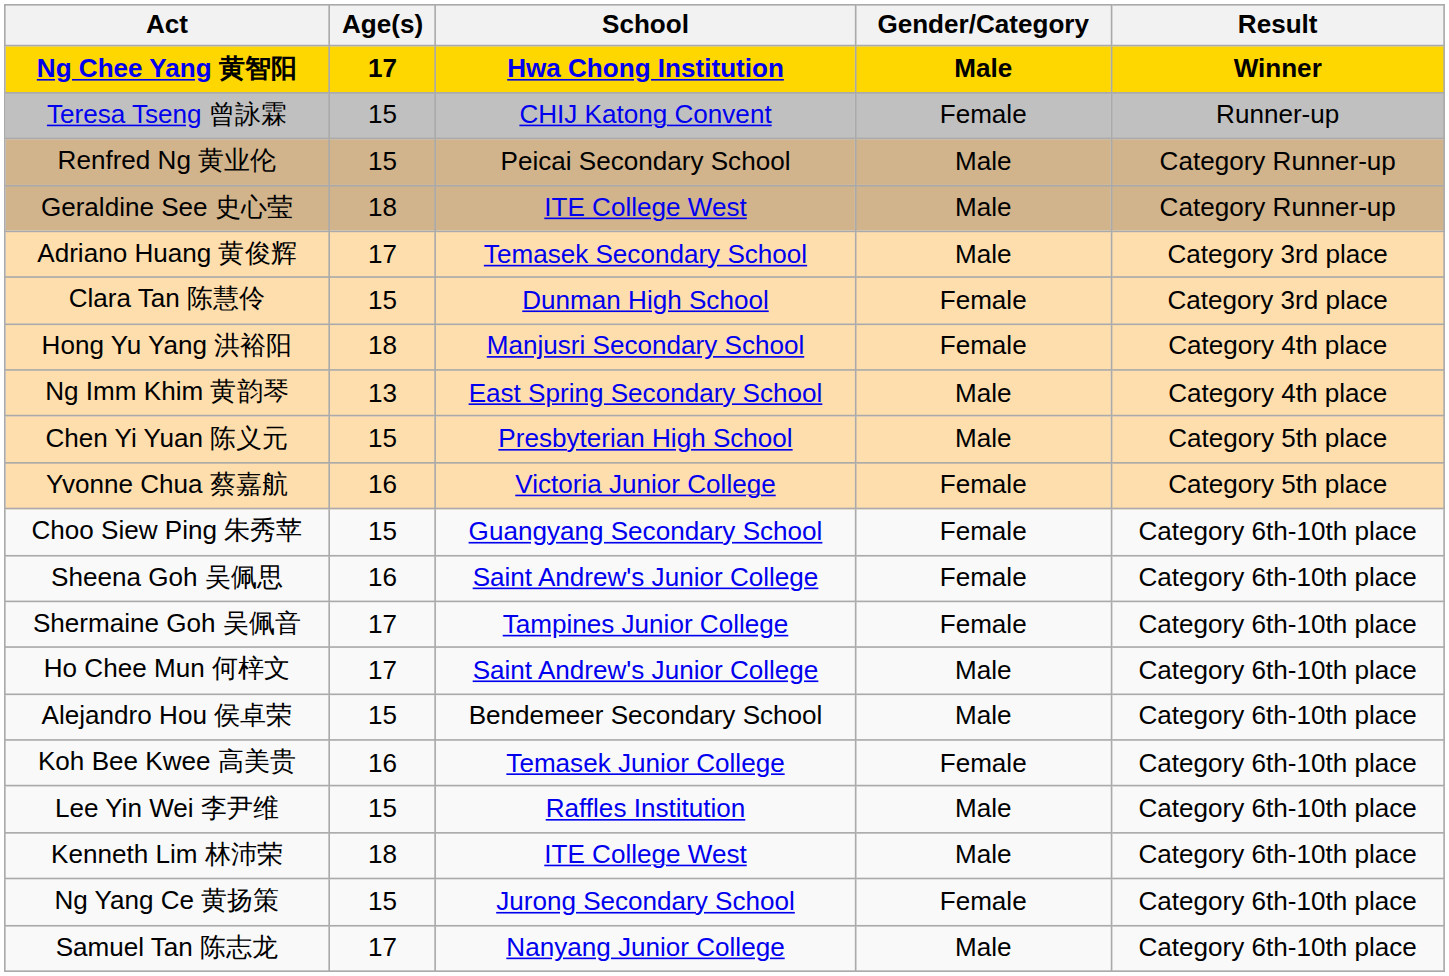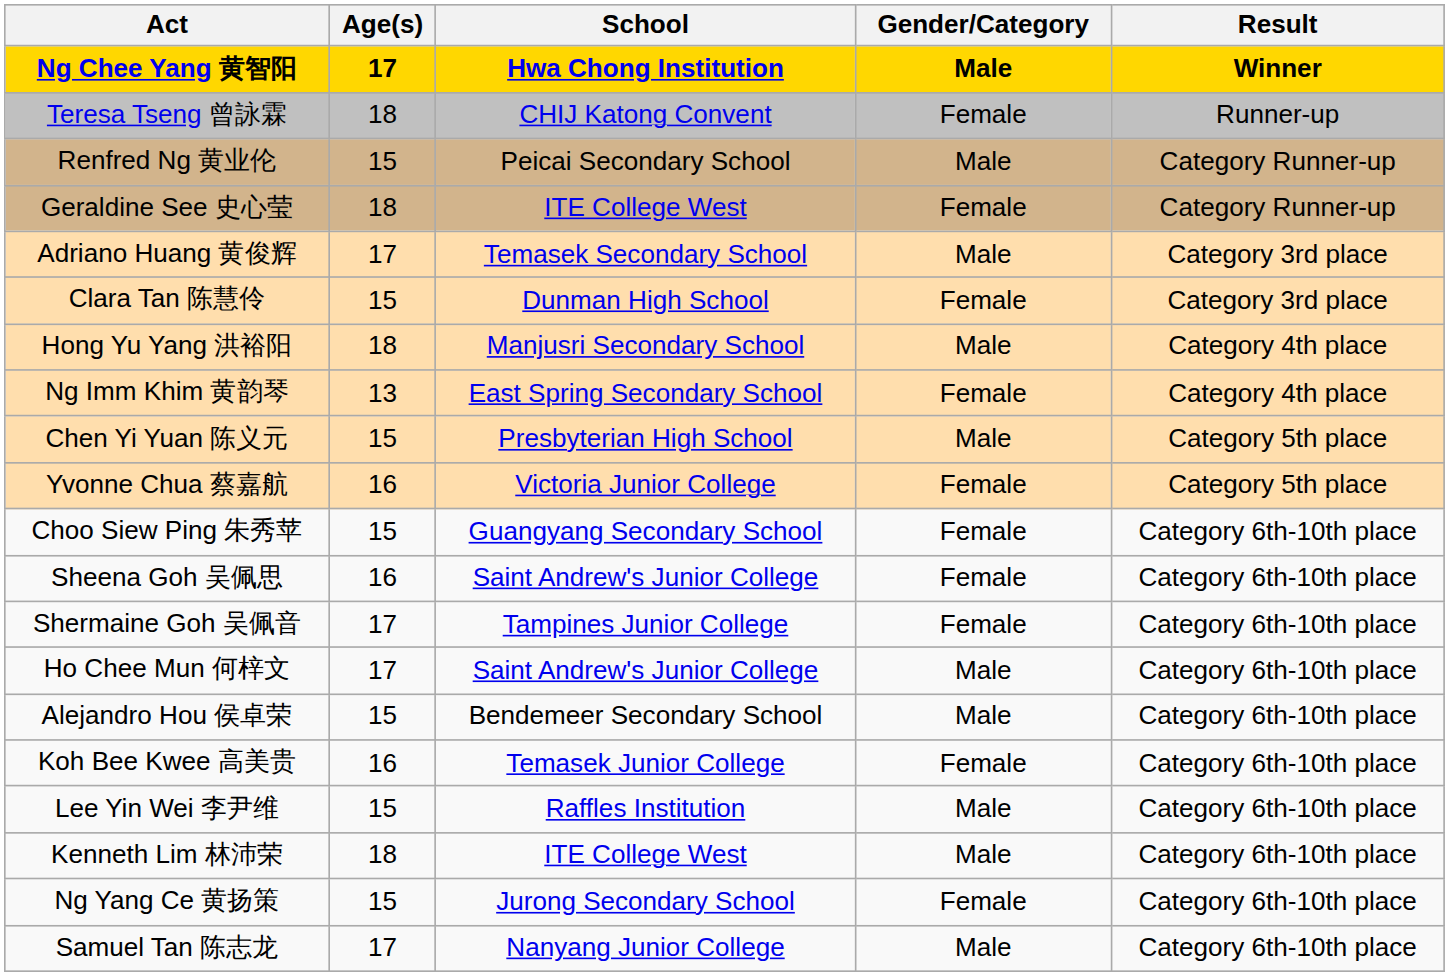 <table class="wikitable sortable" style="width:100%; text-align:center;">
 <tr>
 <th>Act</th>
 <th>Age(s)</th>
 <th>School</th>
 <th>Gender/Category</th>
 <th>Result</th>
 </tr>
 <tr bgcolor=gold>
 <td><strong><a href='#'>Ng Chee Yang</a> 黄智阳</strong></td>
 <td><strong>17</strong></td>
 <td><strong><a href='#'>Hwa Chong Institution</a></strong></td>
 <td><strong>Male</strong></td>
 <td><strong>Winner</strong></td>
 </tr>
 <tr bgcolor=silver>
 <td><a href='#'>Teresa Tseng</a> 曾詠霖</td>
-<td>15</td>
+<td>18</td>
 <td><a href='#'>CHIJ Katong Convent</a></td>
 <td>Female</td>
 <td>Runner-up</td>
 </tr>
 <tr bgcolor=tan>
 <td>Renfred Ng 黄业伦</td>
 <td>15</td>
 <td>Peicai Secondary School</td>
 <td>Male</td>
 <td>Category Runner-up</td>
 </tr>
 <tr bgcolor=tan>
 <td>Geraldine See 史心莹</td>
 <td>18</td>
 <td><a href='#'>ITE College West</a></td>
-<td>Male</td>
+<td>Female</td>
 <td>Category Runner-up</td>
 </tr>
 <tr bgcolor=navajowhite>
 <td>Adriano Huang 黄俊辉</td>
 <td>17</td>
 <td><a href='#'>Temasek Secondary School</a></td>
 <td>Male</td>
 <td>Category 3rd place</td>
 </tr>
 <tr bgcolor=navajowhite>
 <td>Clara Tan 陈慧伶</td>
 <td>15</td>
 <td><a href='#'>Dunman High School</a></td>
 <td>Female</td>
 <td>Category 3rd place</td>
 </tr>
 <tr bgcolor=navajowhite>
 <td>Hong Yu Yang 洪裕阳</td>
 <td>18</td>
 <td><a href='#'>Manjusri Secondary School</a></td>
-<td>Female</td>
+<td>Male</td>
 <td>Category 4th place</td>
 </tr>
 <tr bgcolor=navajowhite>
 <td>Ng Imm Khim 黄韵琴</td>
 <td>13</td>
 <td><a href='#'>East Spring Secondary School</a></td>
-<td>Male</td>
+<td>Female</td>
 <td>Category 4th place</td>
 </tr>
 <tr bgcolor=navajowhite>
 <td>Chen Yi Yuan 陈义元</td>
 <td>15</td>
 <td><a href='#'>Presbyterian High School</a></td>
 <td>Male</td>
 <td>Category 5th place</td>
 </tr>
 <tr bgcolor=navajowhite>
 <td>Yvonne Chua 蔡嘉航</td>
 <td>16</td>
 <td><a href='#'>Victoria Junior College</a></td>
 <td>Female</td>
 <td>Category 5th place</td>
 </tr>
 <tr>
 <td>Choo Siew Ping 朱秀苹</td>
 <td>15</td>
 <td><a href='#'>Guangyang Secondary School</a></td>
 <td>Female</td>
 <td>Category 6th-10th place</td>
 </tr>
 <tr>
 <td>Sheena Goh 吴佩思</td>
 <td>16</td>
 <td><a href='#'>Saint Andrew's Junior College</a></td>
 <td>Female</td>
 <td>Category 6th-10th place</td>
 </tr>
 <tr>
 <td>Shermaine Goh 吴佩音</td>
 <td>17</td>
 <td><a href='#'>Tampines Junior College</a></td>
 <td>Female</td>
 <td>Category 6th-10th place</td>
 </tr>
 <tr>
 <td>Ho Chee Mun 何梓文</td>
 <td>17</td>
 <td><a href='#'>Saint Andrew's Junior College</a></td>
 <td>Male</td>
 <td>Category 6th-10th place</td>
 </tr>
 <tr>
 <td>Alejandro Hou 侯卓荣</td>
 <td>15</td>
 <td>Bendemeer Secondary School</td>
 <td>Male</td>
 <td>Category 6th-10th place</td>
 </tr>
 <tr>
 <td>Koh Bee Kwee 高美贵</td>
 <td>16</td>
 <td><a href='#'>Temasek Junior College</a></td>
 <td>Female</td>
 <td>Category 6th-10th place</td>
 </tr>
 <tr>
 <td>Lee Yin Wei 李尹维</td>
 <td>15</td>
 <td><a href='#'>Raffles Institution</a></td>
 <td>Male</td>
 <td>Category 6th-10th place</td>
 </tr>
 <tr>
 <td>Kenneth Lim 林沛荣</td>
 <td>18</td>
 <td><a href='#'>ITE College West</a></td>
 <td>Male</td>
 <td>Category 6th-10th place</td>
 </tr>
 <tr>
 <td>Ng Yang Ce 黄扬策</td>
 <td>15</td>
 <td><a href='#'>Jurong Secondary School</a></td>
 <td>Female</td>
 <td>Category 6th-10th place</td>
 </tr>
 <tr>
 <td>Samuel Tan 陈志龙</td>
 <td>17</td>
 <td><a href='#'>Nanyang Junior College</a></td>
 <td>Male</td>
 <td>Category 6th-10th place</td>
 </tr>
 <tr>
 </tr>
 </table>
